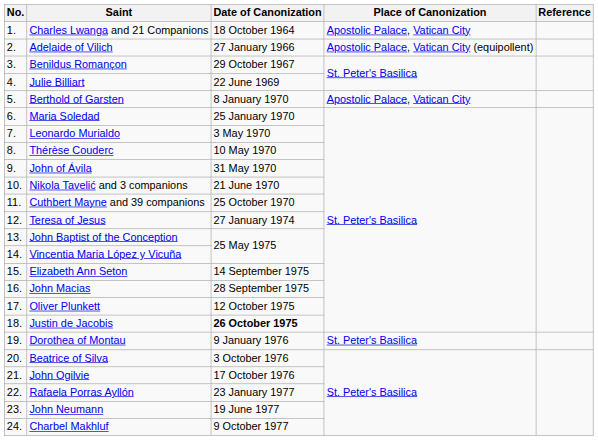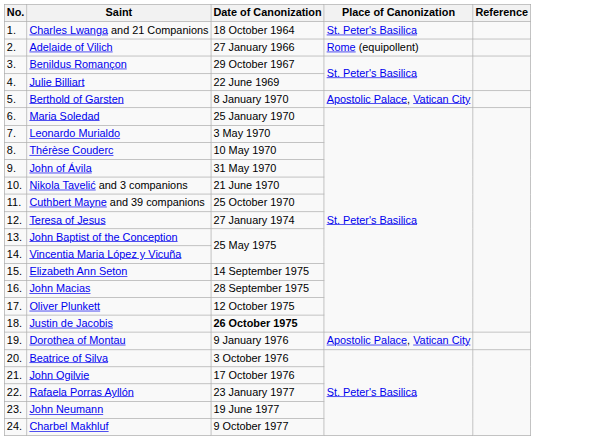 <table class="wikitable">
 <tr>
 <th>No.</th>
 <th>Saint</th>
 <th>Date of Canonization</th>
 <th>Place of Canonization</th>
 <th>Reference</th>
 </tr>
 <tr>
 <td>1.</td>
 <td><a href='#'>Charles Lwanga</a> and 21 Companions</td>
 <td>18 October 1964</td>
-<td><a href='#'>Apostolic Palace</a>, <a href='#'>Vatican City</a></td>
+<td><a href='#'>St. Peter's Basilica</a></td>
 <td></td>
 </tr>
 <tr>
 <td>2.</td>
 <td><a href='#'>Adelaide of Vilich</a></td>
 <td>27 January 1966</td>
-<td><a href='#'>Apostolic Palace</a>, <a href='#'>Vatican City</a> (equipollent)</td>
+<td><a href='#'>Rome</a> (equipollent)</td>
 <td></td>
 </tr>
 <tr>
 <td>3.</td>
 <td><a href='#'>Benildus Romançon</a></td>
 <td>29 October 1967</td>
 <td rowspan="2"><a href='#'>St. Peter's Basilica</a></td>
 <td rowspan="2"></td>
 </tr>
 <tr>
 <td>4.</td>
 <td><a href='#'>Julie Billiart</a></td>
 <td>22 June 1969</td>
 </tr>
 <tr>
 <td>5.</td>
 <td><a href='#'>Berthold of Garsten</a></td>
 <td>8 January 1970</td>
 <td><a href='#'>Apostolic Palace</a>, <a href='#'>Vatican City</a></td>
 <td></td>
 </tr>
 <tr>
 <td>6.</td>
 <td><a href='#'>Maria Soledad</a></td>
 <td>25 January 1970</td>
 <td rowspan="13"><a href='#'>St. Peter's Basilica</a></td>
 <td rowspan="13"></td>
 </tr>
 <tr>
 <td>7.</td>
 <td><a href='#'>Leonardo Murialdo</a></td>
 <td>3 May 1970</td>
 </tr>
 <tr>
 <td>8.</td>
 <td><a href='#'>Thérèse Couderc</a></td>
 <td>10 May 1970</td>
 </tr>
 <tr>
 <td>9.</td>
 <td><a href='#'>John of Ávila</a></td>
 <td>31 May 1970</td>
 </tr>
 <tr>
 <td>10.</td>
 <td><a href='#'>Nikola Tavelić</a> and 3 companions</td>
 <td>21 June 1970</td>
 </tr>
 <tr>
 <td>11.</td>
 <td><a href='#'>Cuthbert Mayne</a> and 39 companions</td>
 <td>25 October 1970</td>
 </tr>
 <tr>
 <td>12.</td>
 <td><a href='#'>Teresa of Jesus</a></td>
 <td>27 January 1974</td>
 </tr>
 <tr>
 <td>13.</td>
 <td><a href='#'>John Baptist of the Conception</a></td>
 <td rowspan="2">25 May 1975</td>
 </tr>
 <tr>
 <td>14.</td>
 <td><a href='#'>Vincentia Maria López y Vicuña</a></td>
 </tr>
 <tr>
 <td>15.</td>
 <td><a href='#'>Elizabeth Ann Seton</a></td>
 <td>14 September 1975</td>
 </tr>
 <tr>
 <td>16.</td>
 <td><a href='#'>John Macias</a></td>
 <td>28 September 1975</td>
 </tr>
 <tr>
 <td>17.</td>
 <td><a href='#'>Oliver Plunkett</a></td>
 <td>12 October 1975</td>
 </tr>
 <tr>
 <td>18.</td>
 <td><a href='#'>Justin de Jacobis</a></td>
 <td><strong>26 October 1975</strong></td>
 </tr>
 <tr>
 <td>19.</td>
 <td><a href='#'>Dorothea of Montau</a></td>
 <td>9 January 1976</td>
-<td><a href='#'>St. Peter's Basilica</a></td>
+<td><a href='#'>Apostolic Palace</a>, <a href='#'>Vatican City</a></td>
 <td></td>
 </tr>
 <tr>
 <td>20.</td>
 <td><a href='#'>Beatrice of Silva</a></td>
 <td>3 October 1976</td>
 <td rowspan="5"><a href='#'>St. Peter's Basilica</a></td>
 <td rowspan="5"></td>
 </tr>
 <tr>
 <td>21.</td>
 <td><a href='#'>John Ogilvie</a></td>
 <td>17 October 1976</td>
 </tr>
 <tr>
 <td>22.</td>
 <td><a href='#'>Rafaela Porras Ayllón</a></td>
 <td>23 January 1977</td>
 </tr>
 <tr>
 <td>23.</td>
 <td><a href='#'>John Neumann</a></td>
 <td>19 June 1977</td>
 </tr>
 <tr>
 <td>24.</td>
 <td><a href='#'>Charbel Makhluf</a></td>
 <td>9 October 1977</td>
 </tr>
 </table>
